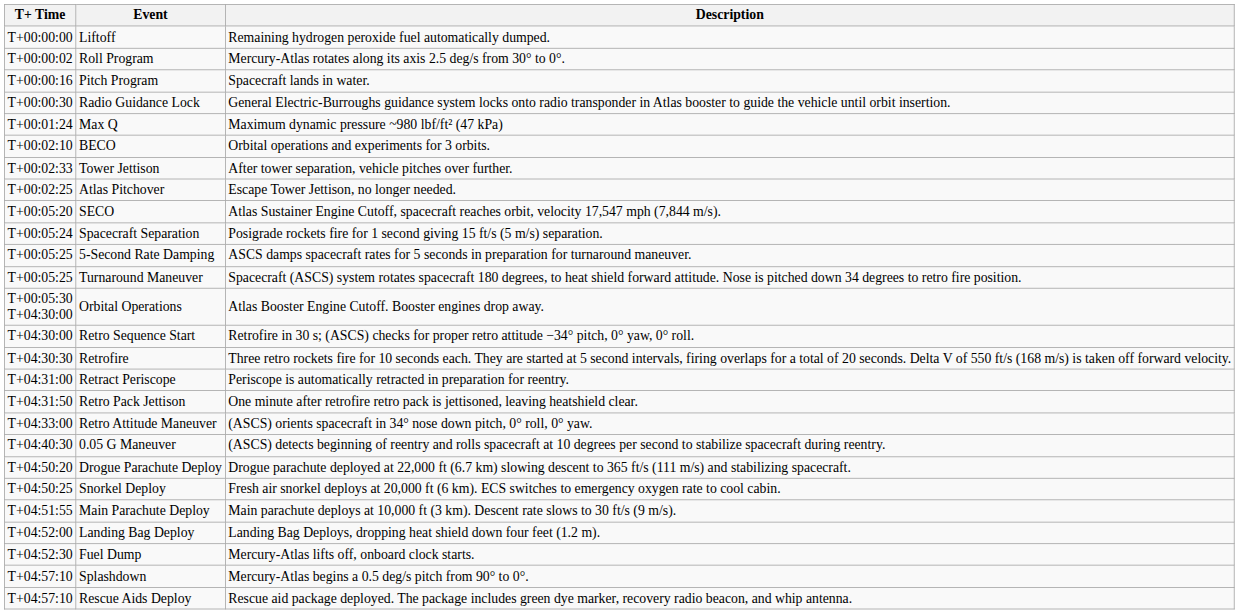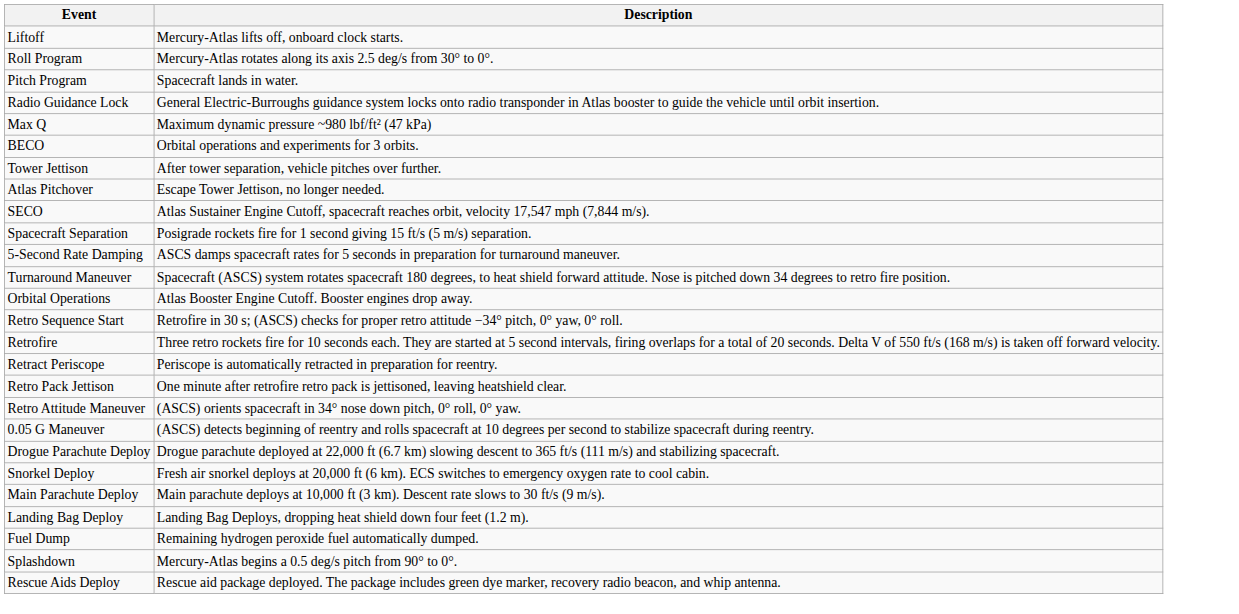 <table class="wikitable">
 <tr>
-<th>T+ Time</th>
 <th>Event</th>
 <th>Description</th>
 </tr>
 <tr>
-<td>T+00:00:00</td>
 <td>Liftoff</td>
-<td>Remaining hydrogen peroxide fuel automatically dumped.</td>
+<td>Mercury-Atlas lifts off, onboard clock starts.</td>
 </tr>
 <tr>
-<td>T+00:00:02</td>
 <td>Roll Program</td>
 <td>Mercury-Atlas rotates along its axis 2.5 deg/s from 30° to 0°.</td>
 </tr>
 <tr>
-<td>T+00:00:16</td>
 <td>Pitch Program</td>
 <td>Spacecraft lands in water.</td>
 </tr>
 <tr>
-<td>T+00:00:30</td>
 <td>Radio Guidance Lock</td>
 <td>General Electric-Burroughs guidance system locks onto radio transponder in Atlas booster to guide the vehicle until orbit insertion.</td>
 </tr>
 <tr>
-<td>T+00:01:24</td>
 <td>Max Q</td>
 <td>Maximum dynamic pressure ~980 lbf/ft² (47 kPa)</td>
 </tr>
 <tr>
-<td>T+00:02:10</td>
 <td>BECO</td>
 <td>Orbital operations and experiments for 3 orbits.</td>
 </tr>
 <tr>
-<td>T+00:02:33</td>
 <td>Tower Jettison</td>
 <td>After tower separation, vehicle pitches over further.</td>
 </tr>
 <tr>
-<td>T+00:02:25</td>
 <td>Atlas Pitchover</td>
 <td>Escape Tower Jettison, no longer needed.</td>
 </tr>
 <tr>
-<td>T+00:05:20</td>
 <td>SECO</td>
 <td>Atlas Sustainer Engine Cutoff, spacecraft reaches orbit, velocity 17,547 mph (7,844 m/s).</td>
 </tr>
 <tr>
-<td>T+00:05:24</td>
 <td>Spacecraft Separation</td>
 <td>Posigrade rockets fire for 1 second giving 15 ft/s (5 m/s) separation.</td>
 </tr>
 <tr>
-<td>T+00:05:25</td>
 <td>5-Second Rate Damping</td>
 <td>ASCS damps spacecraft rates for 5 seconds in preparation for turnaround maneuver.</td>
 </tr>
 <tr>
-<td>T+00:05:25</td>
 <td>Turnaround Maneuver</td>
 <td>Spacecraft (ASCS) system rotates spacecraft 180 degrees, to heat shield forward attitude. Nose is pitched down 34 degrees to retro fire position.</td>
 </tr>
 <tr>
-<td>T+00:05:30<br>T+04:30:00</td>
 <td>Orbital Operations</td>
 <td>Atlas Booster Engine Cutoff. Booster engines drop away.</td>
 </tr>
 <tr>
-<td>T+04:30:00</td>
 <td>Retro Sequence Start</td>
 <td>Retrofire in 30 s; (ASCS) checks for proper retro attitude −34° pitch, 0° yaw, 0° roll.</td>
 </tr>
 <tr>
-<td>T+04:30:30</td>
 <td>Retrofire</td>
 <td>Three retro rockets fire for 10 seconds each. They are started at 5 second intervals, firing overlaps for a total of 20 seconds. Delta V of 550 ft/s (168 m/s) is taken off forward velocity.</td>
 </tr>
 <tr>
-<td>T+04:31:00</td>
 <td>Retract Periscope</td>
 <td>Periscope is automatically retracted in preparation for reentry.</td>
 </tr>
 <tr>
-<td>T+04:31:50</td>
 <td>Retro Pack Jettison</td>
 <td>One minute after retrofire retro pack is jettisoned, leaving heatshield clear.</td>
 </tr>
 <tr>
-<td>T+04:33:00</td>
 <td>Retro Attitude Maneuver</td>
 <td>(ASCS) orients spacecraft in 34° nose down pitch, 0° roll, 0° yaw.</td>
 </tr>
 <tr>
-<td>T+04:40:30</td>
 <td>0.05 G Maneuver</td>
 <td>(ASCS) detects beginning of reentry and rolls spacecraft at 10 degrees per second to stabilize spacecraft during reentry.</td>
 </tr>
 <tr>
-<td>T+04:50:20</td>
 <td>Drogue Parachute Deploy</td>
 <td>Drogue parachute deployed at 22,000 ft (6.7 km) slowing descent to 365 ft/s (111 m/s) and stabilizing spacecraft.</td>
 </tr>
 <tr>
-<td>T+04:50:25</td>
 <td>Snorkel Deploy</td>
 <td>Fresh air snorkel deploys at 20,000 ft (6 km). ECS switches to emergency oxygen rate to cool cabin.</td>
 </tr>
 <tr>
-<td>T+04:51:55</td>
 <td>Main Parachute Deploy</td>
 <td>Main parachute deploys at 10,000 ft (3 km). Descent rate slows to 30 ft/s (9 m/s).</td>
 </tr>
 <tr>
-<td>T+04:52:00</td>
 <td>Landing Bag Deploy</td>
 <td>Landing Bag Deploys, dropping heat shield down four feet (1.2 m).</td>
 </tr>
 <tr>
-<td>T+04:52:30</td>
 <td>Fuel Dump</td>
-<td>Mercury-Atlas lifts off, onboard clock starts.</td>
+<td>Remaining hydrogen peroxide fuel automatically dumped.</td>
 </tr>
 <tr>
-<td>T+04:57:10</td>
 <td>Splashdown</td>
 <td>Mercury-Atlas begins a 0.5 deg/s pitch from 90° to 0°.</td>
 </tr>
 <tr>
-<td>T+04:57:10</td>
 <td>Rescue Aids Deploy</td>
 <td>Rescue aid package deployed. The package includes green dye marker, recovery radio beacon, and whip antenna.</td>
 </tr>
 </table>
